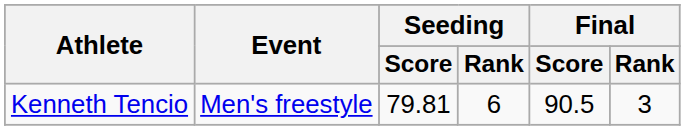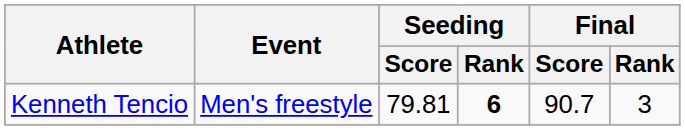 <table class=wikitable style=font-size:90%;text-align:center>
 <tr>
 <th rowspan=2>Athlete</th>
 <th rowspan=2>Event</th>
 <th colspan=2>Seeding</th>
 <th colspan=2>Final</th>
 </tr>
 <tr style=font-size:95%>
 <th>Score</th>
 <th>Rank</th>
 <th>Score</th>
 <th>Rank</th>
 </tr>
 <tr>
 <td align=left><a href='#'>Kenneth Tencio</a></td>
 <td align=left><a href='#'>Men's freestyle</a></td>
 <td>79.81</td>
-<td>6</td>
-<td>90.5</td>
+<td><strong>6</strong></td>
+<td>90.7</td>
 <td>3</td>
 </tr>
 </table>
